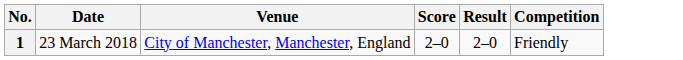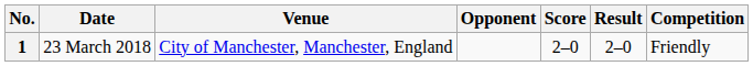 <table class="wikitable sortable plainrowheaders">
 <tr>
 <th scope=col>No.</th>
 <th scope=col data-sort-type=date>Date</th>
 <th scope=col>Venue</th>
+<th scope=col>Opponent</th>
 <th scope=col>Score</th>
 <th scope=col>Result</th>
 <th scope=col>Competition</th>
 </tr>
 <tr>
 <th scope=row>1</th>
 <td>23 March 2018</td>
 <td><a href='#'>City of Manchester</a>, <a href='#'>Manchester</a>, England</td>
+<td></td>
 <td align=center>2–0</td>
 <td align=center>2–0</td>
 <td>Friendly</td>
 </tr>
 </table>
